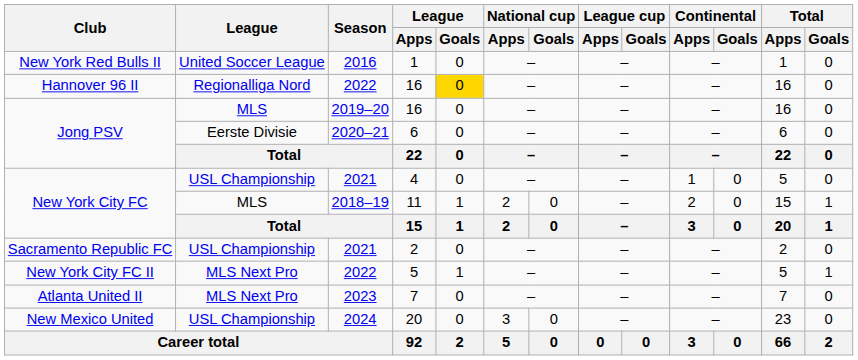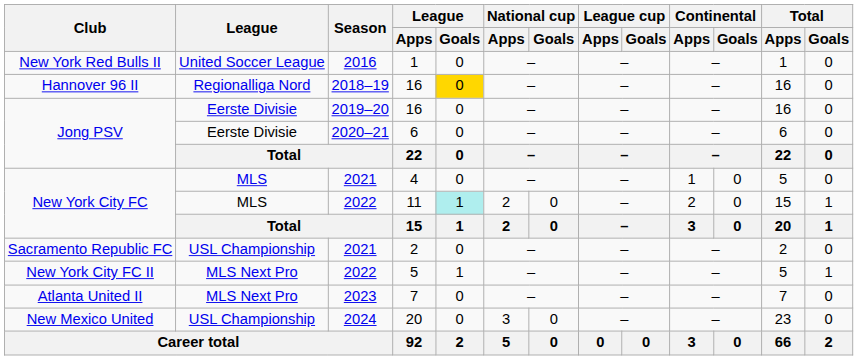 <table class="wikitable" style="text-align: center;">
 <tr>
 <th rowspan="2">Club</th>
 <th rowspan="2">League</th>
 <th rowspan="2">Season</th>
 <th colspan="2">League</th>
 <th colspan="2">National cup</th>
 <th colspan="2">League cup</th>
 <th colspan="2">Continental</th>
 <th colspan="2">Total</th>
 </tr>
 <tr>
 <th>Apps</th>
 <th>Goals</th>
 <th>Apps</th>
 <th>Goals</th>
 <th>Apps</th>
 <th>Goals</th>
 <th>Apps</th>
 <th>Goals</th>
 <th>Apps</th>
 <th>Goals</th>
 </tr>
 <tr>
 <td><a href='#'>New York Red Bulls II</a></td>
 <td><a href='#'>United Soccer League</a></td>
 <td><a href='#'>2016</a></td>
 <td>1</td>
 <td>0</td>
 <td colspan="2">–</td>
 <td colspan="2">–</td>
 <td colspan="2">–</td>
 <td>1</td>
 <td>0</td>
 </tr>
 <tr>
 <td><a href='#'>Hannover 96 II</a></td>
 <td><a href='#'>Regionalliga Nord</a></td>
-<td><a href='#'>2022</a></td>
+<td><a href='#'>2018–19</a></td>
 <td>16</td>
 <td style="background: gold;">0</td>
 <td colspan="2">–</td>
 <td colspan="2">–</td>
 <td colspan="2">–</td>
 <td>16</td>
 <td>0</td>
 </tr>
 <tr>
 <td rowspan="3"><a href='#'>Jong PSV</a></td>
-<td><a href='#'>MLS</a></td>
+<td><a href='#'>Eerste Divisie</a></td>
 <td><a href='#'>2019–20</a></td>
 <td>16</td>
 <td>0</td>
 <td colspan="2">–</td>
 <td colspan="2">–</td>
 <td colspan="2">–</td>
 <td>16</td>
 <td>0</td>
 </tr>
 <tr>
 <td>Eerste Divisie</td>
 <td><a href='#'>2020–21</a></td>
 <td>6</td>
 <td>0</td>
 <td colspan="2">–</td>
 <td colspan="2">–</td>
 <td colspan="2">–</td>
 <td>6</td>
 <td>0</td>
 </tr>
 <tr>
 <th colspan="2">Total</th>
 <th>22</th>
 <th>0</th>
 <th colspan="2">–</th>
 <th colspan="2">–</th>
 <th colspan="2">–</th>
 <th>22</th>
 <th>0</th>
 </tr>
 <tr>
 <td rowspan="3"><a href='#'>New York City FC</a></td>
-<td><a href='#'>USL Championship</a></td>
+<td><a href='#'>MLS</a></td>
 <td><a href='#'>2021</a></td>
 <td>4</td>
 <td>0</td>
 <td colspan="2">–</td>
 <td colspan="2">–</td>
 <td>1</td>
 <td>0</td>
 <td>5</td>
 <td>0</td>
 </tr>
 <tr>
 <td>MLS</td>
-<td><a href='#'>2018–19</a></td>
+<td><a href='#'>2022</a></td>
 <td>11</td>
-<td>1</td>
+<td style="background: paleturquoise;">1</td>
 <td>2</td>
 <td>0</td>
 <td colspan="2">–</td>
 <td>2</td>
 <td>0</td>
 <td>15</td>
 <td>1</td>
 </tr>
 <tr>
 <th colspan="2">Total</th>
 <th>15</th>
 <th>1</th>
 <th>2</th>
 <th>0</th>
 <th colspan="2">–</th>
 <th>3</th>
 <th>0</th>
 <th>20</th>
 <th>1</th>
 </tr>
 <tr>
 <td><a href='#'>Sacramento Republic FC</a></td>
 <td><a href='#'>USL Championship</a></td>
 <td><a href='#'>2021</a></td>
 <td>2</td>
 <td>0</td>
 <td colspan="2">–</td>
 <td colspan="2">–</td>
 <td colspan="2">–</td>
 <td>2</td>
 <td>0</td>
 </tr>
 <tr>
 <td><a href='#'>New York City FC II</a></td>
 <td><a href='#'>MLS Next Pro</a></td>
 <td><a href='#'>2022</a></td>
 <td>5</td>
 <td>1</td>
 <td colspan="2">–</td>
 <td colspan="2">–</td>
 <td colspan="2">–</td>
 <td>5</td>
 <td>1</td>
 </tr>
 <tr>
 <td><a href='#'>Atlanta United II</a></td>
 <td><a href='#'>MLS Next Pro</a></td>
 <td><a href='#'>2023</a></td>
 <td>7</td>
 <td>0</td>
 <td colspan="2">–</td>
 <td colspan="2">–</td>
 <td colspan="2">–</td>
 <td>7</td>
 <td>0</td>
 </tr>
 <tr>
 <td><a href='#'>New Mexico United</a></td>
 <td><a href='#'>USL Championship</a></td>
 <td><a href='#'>2024</a></td>
 <td>20</td>
 <td>0</td>
 <td>3</td>
 <td>0</td>
 <td colspan="2">–</td>
 <td colspan="2">–</td>
 <td>23</td>
 <td>0</td>
 </tr>
 <tr>
 <th colspan="3">Career total</th>
 <th>92</th>
 <th>2</th>
 <th>5</th>
 <th>0</th>
 <th>0</th>
 <th>0</th>
 <th>3</th>
 <th>0</th>
 <th>66</th>
 <th>2</th>
 </tr>
 </table>
